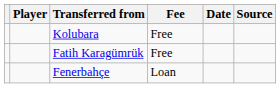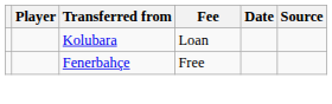 <table class="wikitable plainrowheaders sortable">
 <tr>
 <th></th>
 <th scope="col">Player</th>
 <th>Transferred from</th>
 <th style="width: 65px;">Fee</th>
 <th scope="col">Date</th>
 <th scope="col">Source</th>
 </tr>
 <tr>
 <td align="center"></td>
 <td></td>
 <td> <a href='#'>Kolubara</a></td>
-<td>Free</td>
-<td></td>
-<td></td>
-</tr>
-<tr>
-<td align="center"></td>
-<td></td>
-<td> <a href='#'>Fatih Karagümrük</a></td>
-<td>Free</td>
+<td>Loan</td>
 <td></td>
 <td></td>
 </tr>
 <tr>
 <td align="center"></td>
 <td></td>
 <td> <a href='#'>Fenerbahçe</a></td>
-<td>Loan</td>
+<td>Free</td>
 <td></td>
 <td></td>
 </tr>
 </table>
